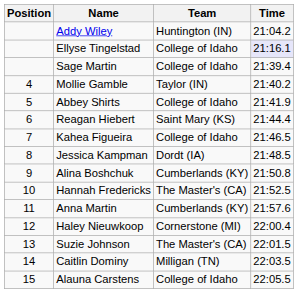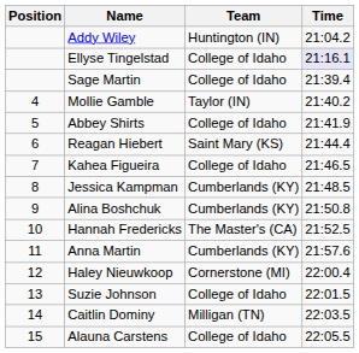 <table class="wikitable sortable">
 <tr>
 <th>Position</th>
 <th>Name</th>
 <th>Team</th>
 <th>Time</th>
 </tr>
 <tr>
 <td align=center></td>
 <td><a href='#'>Addy Wiley</a></td>
 <td>Huntington (IN)</td>
 <td>21:04.2</td>
 </tr>
 <tr>
 <td align=center></td>
 <td>Ellyse Tingelstad</td>
 <td>College of Idaho</td>
 <td style="background: lavender;">21:16.1</td>
 </tr>
 <tr>
 <td align=center></td>
 <td>Sage Martin</td>
 <td>College of Idaho</td>
 <td>21:39.4</td>
 </tr>
 <tr>
 <td align=center>4</td>
 <td>Mollie Gamble</td>
 <td>Taylor (IN)</td>
 <td>21:40.2</td>
 </tr>
 <tr>
 <td align=center>5</td>
 <td>Abbey Shirts</td>
 <td>College of Idaho</td>
 <td>21:41.9</td>
 </tr>
 <tr>
 <td align=center>6</td>
 <td>Reagan Hiebert</td>
 <td>Saint Mary (KS)</td>
 <td>21:44.4</td>
 </tr>
 <tr>
 <td align=center>7</td>
 <td>Kahea Figueira</td>
 <td>College of Idaho</td>
 <td>21:46.5</td>
 </tr>
 <tr>
 <td align=center>8</td>
 <td>Jessica Kampman</td>
-<td>Dordt (IA)</td>
+<td>Cumberlands (KY)</td>
 <td>21:48.5</td>
 </tr>
 <tr>
 <td align=center>9</td>
 <td>Alina Boshchuk</td>
 <td>Cumberlands (KY)</td>
 <td>21:50.8</td>
 </tr>
 <tr>
 <td align=center>10</td>
 <td>Hannah Fredericks</td>
 <td>The Master's (CA)</td>
 <td>21:52.5</td>
 </tr>
 <tr>
 <td align=center>11</td>
 <td>Anna Martin</td>
 <td>Cumberlands (KY)</td>
 <td>21:57.6</td>
 </tr>
 <tr>
 <td align=center>12</td>
 <td>Haley Nieuwkoop</td>
 <td>Cornerstone (MI)</td>
 <td>22:00.4</td>
 </tr>
 <tr>
 <td align=center>13</td>
 <td>Suzie Johnson</td>
-<td>The Master's (CA)</td>
+<td>College of Idaho</td>
 <td>22:01.5</td>
 </tr>
 <tr>
 <td align=center>14</td>
 <td>Caitlin Dominy</td>
 <td>Milligan (TN)</td>
 <td>22:03.5</td>
 </tr>
 <tr>
 <td align=center>15</td>
 <td>Alauna Carstens</td>
 <td>College of Idaho</td>
 <td>22:05.5</td>
 </tr>
 </table>
